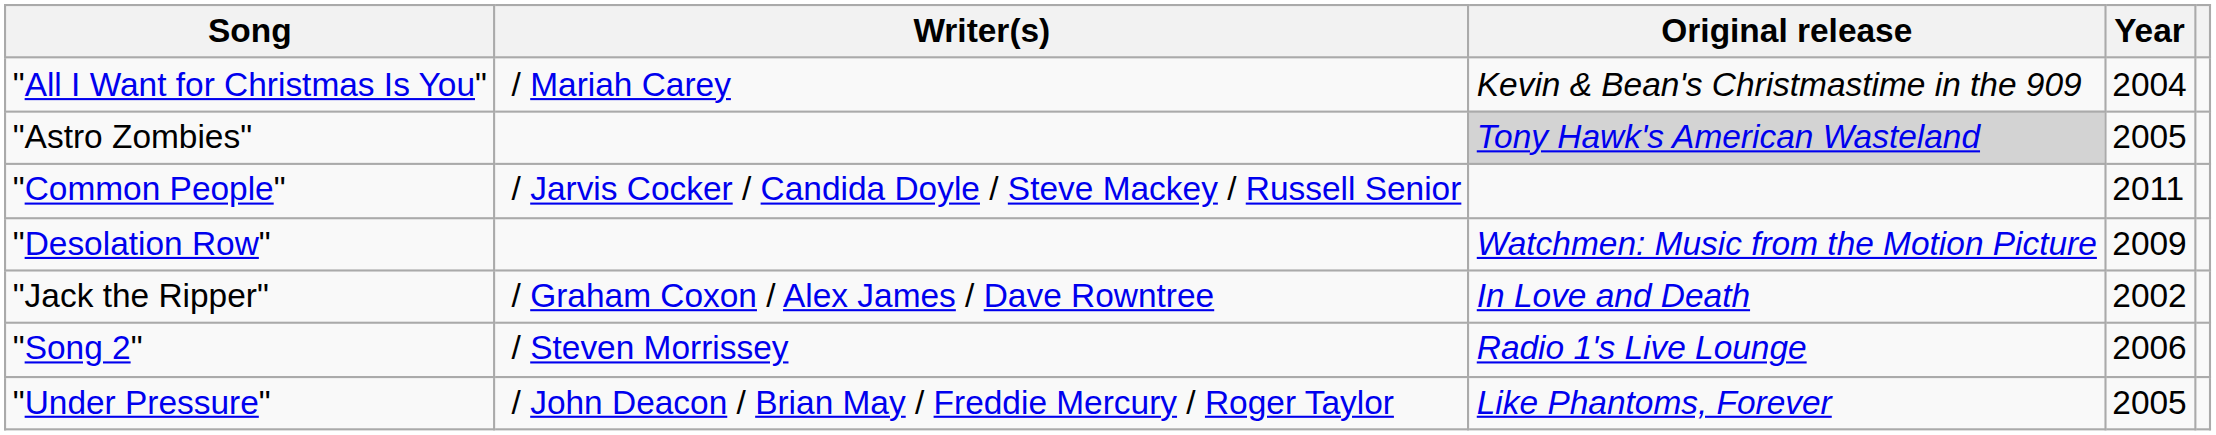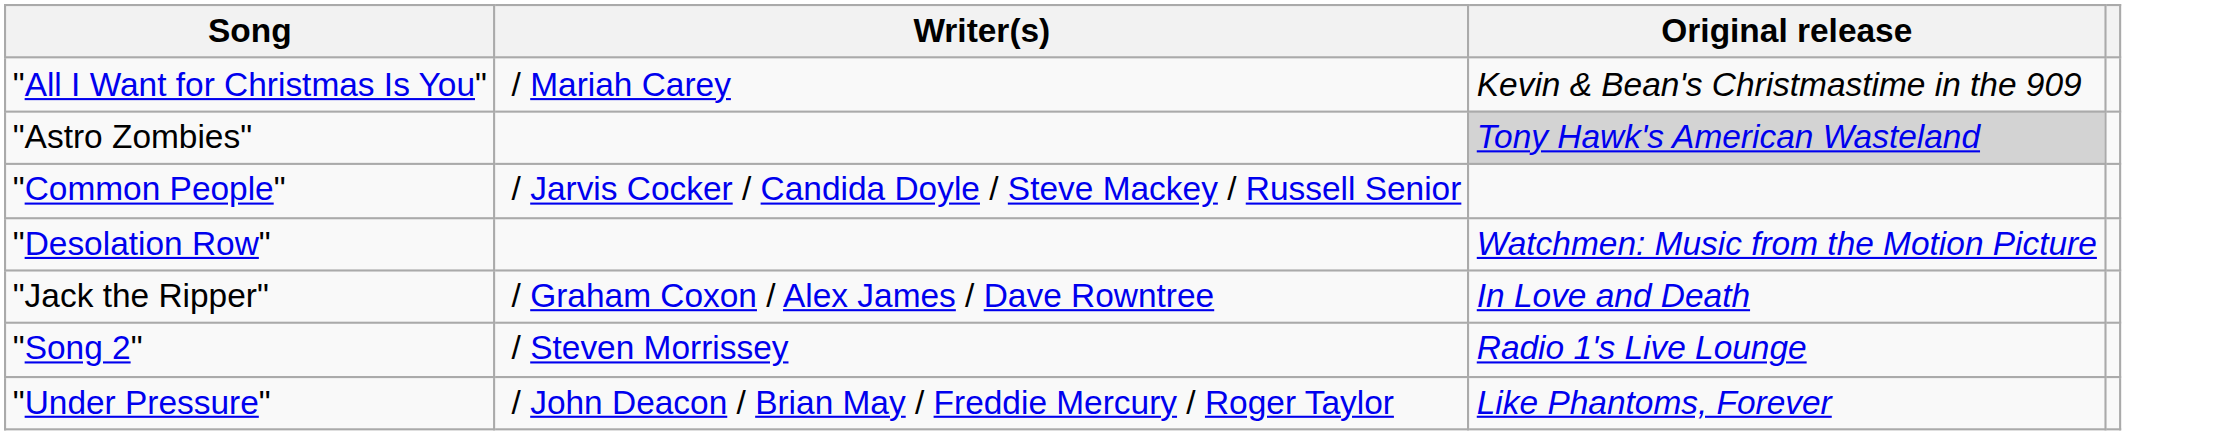 <table class="wikitable sortable plainrowheaders">
 <tr>
 <th scope="col">Song</th>
 <th scope="col">Writer(s)</th>
 <th scope="col">Original release</th>
-<th scope="col">Year</th>
 <th scope="col" class="unsortable"></th>
 </tr>
 <tr>
 <td>"<a href='#'>All I Want for Christmas Is You</a>"</td>
 <td> / <a href='#'>Mariah Carey</a></td>
 <td><em>Kevin & Bean's Christmastime in the 909</em></td>
-<td>2004</td>
 <td align="center"></td>
 </tr>
 <tr>
 <td>"Astro Zombies"</td>
 <td></td>
 <td style="background: lightgrey;"><em><a href='#'>Tony Hawk's American Wasteland</a></em></td>
-<td>2005</td>
 <td align="center"></td>
 </tr>
 <tr>
 <td>"<a href='#'>Common People</a>"</td>
 <td> / <a href='#'>Jarvis Cocker</a> / <a href='#'>Candida Doyle</a> / <a href='#'>Steve Mackey</a> / <a href='#'>Russell Senior</a></td>
 <td></td>
-<td>2011</td>
 <td align="center"></td>
 </tr>
 <tr>
 <td>"<a href='#'>Desolation Row</a>"</td>
 <td></td>
 <td><em><a href='#'>Watchmen: Music from the Motion Picture</a></em></td>
-<td>2009</td>
 <td align="center"></td>
 </tr>
 <tr>
 <td>"Jack the Ripper"</td>
 <td> / <a href='#'>Graham Coxon</a> / <a href='#'>Alex James</a> / <a href='#'>Dave Rowntree</a></td>
 <td><em><a href='#'>In Love and Death</a></em></td>
-<td>2002</td>
 <td align="center"></td>
 </tr>
 <tr>
 <td>"<a href='#'>Song 2</a>"</td>
 <td> / <a href='#'>Steven Morrissey</a></td>
 <td><em><a href='#'>Radio 1's Live Lounge</a></em></td>
-<td>2006</td>
 <td align="center"></td>
 </tr>
 <tr>
 <td>"<a href='#'>Under Pressure</a>"</td>
 <td> / <a href='#'>John Deacon</a> / <a href='#'>Brian May</a> / <a href='#'>Freddie Mercury</a> / <a href='#'>Roger Taylor</a></td>
 <td><em><a href='#'>Like Phantoms, Forever</a></em></td>
-<td>2005</td>
 <td align="center"></td>
 </tr>
 </table>
